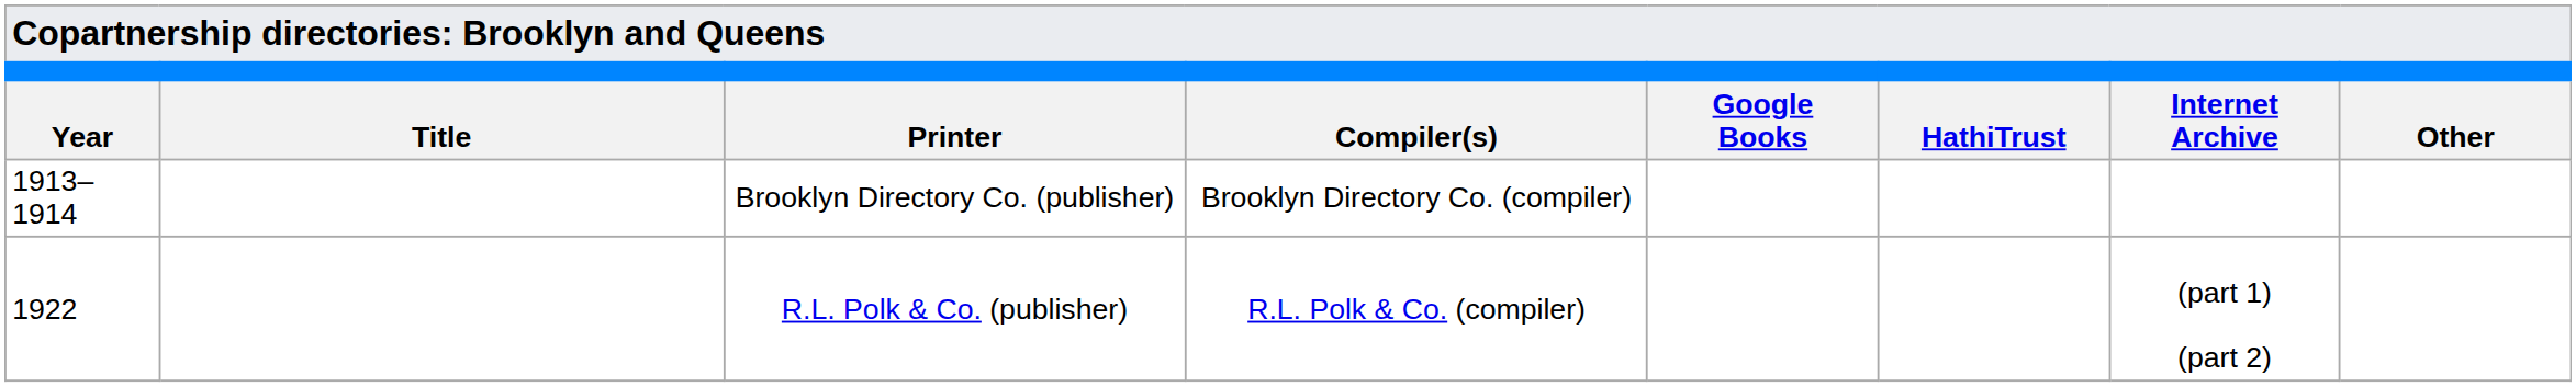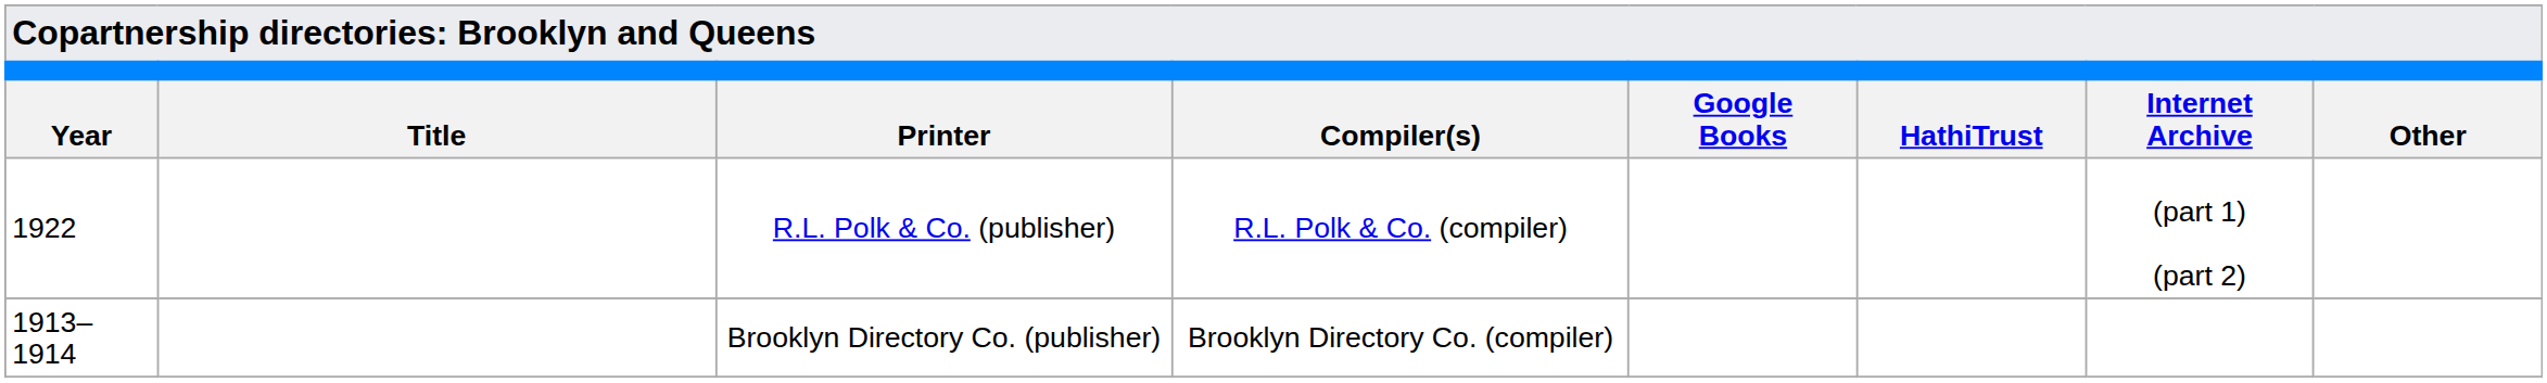 <table class="wikitable collapsible sortable static-row-numbers" cellpadding="1" style="color: black; background-color: #FFFFFF; font-size: 90%; width:100%">
 <tr class="static-row-header" style="text-align:center;vertical-align:bottom;">
 <th style="text-align:left; background:#eaecf0; border-style: solid; border-width: 0px 0px 0px 0px;" colspan=8><big><strong>Copartnership directories: Brooklyn and Queens</strong></big></th>
 </tr>
 <tr class="static-row-header" style="text-align:center;vertical-align:bottom;border-style: solid; border-color: #0085ff; border-width: 10px 0px 0px 0px;">
 <th>Year</th>
 <th>Title</th>
 <th>Printer</th>
 <th>Compiler(s)</th>
 <th><a href='#'>Google<br>Books</a></th>
 <th><a href='#'>HathiTrust</a></th>
 <th><a href='#'>Internet<br>Archive</a></th>
 <th>Other</th>
 </tr>
 <tr>
+<td width="6%">1922</td>
+<td width="22%"></td>
+<td style="text-align:center" width="18%" data-sort-value="polk 1922"><a href='#'>R.L. Polk & Co.</a> (publisher)</td>
+<td style="text-align:center" width="18%" data-sort-value="polk 1922"><a href='#'>R.L. Polk & Co.</a> (compiler)</td>
+<td style="text-align:center" width="9%"></td>
+<td style="text-align:center" width="9%"></td>
+<td style="text-align:center" width="9%" data-sort-value="allen county 1922"><br>(part 1)<br><br>(part 2)</td>
+<td style="text-align:center" width="9%"></td>
+</tr>
+<tr>
 <td width="6%">1913–1914</td>
 <td width="22%"></td>
 <td style="text-align:center" width="18%" data-sort-value="Brooklyn 1913">Brooklyn Directory Co. (publisher)</td>
 <td style="text-align:center" width="18%" data-sort-value="Brooklyn 1913">Brooklyn Directory Co. (compiler)</td>
 <td style="text-align:center" width="9%"></td>
 <td style="text-align:center" width="9%"></td>
 <td style="text-align:center" width="9%" data-sort-value="allen county 1913"></td>
 <td style="text-align:center" width="9%"></td>
 </tr>
-<tr>
-<td width="6%">1922</td>
-<td width="22%"></td>
-<td style="text-align:center" width="18%" data-sort-value="polk 1922"><a href='#'>R.L. Polk & Co.</a> (publisher)</td>
-<td style="text-align:center" width="18%" data-sort-value="polk 1922"><a href='#'>R.L. Polk & Co.</a> (compiler)</td>
-<td style="text-align:center" width="9%"></td>
-<td style="text-align:center" width="9%"></td>
-<td style="text-align:center" width="9%" data-sort-value="allen county 1922"><br>(part 1)<br><br>(part 2)</td>
-<td style="text-align:center" width="9%"></td>
-</tr>
 </table>
